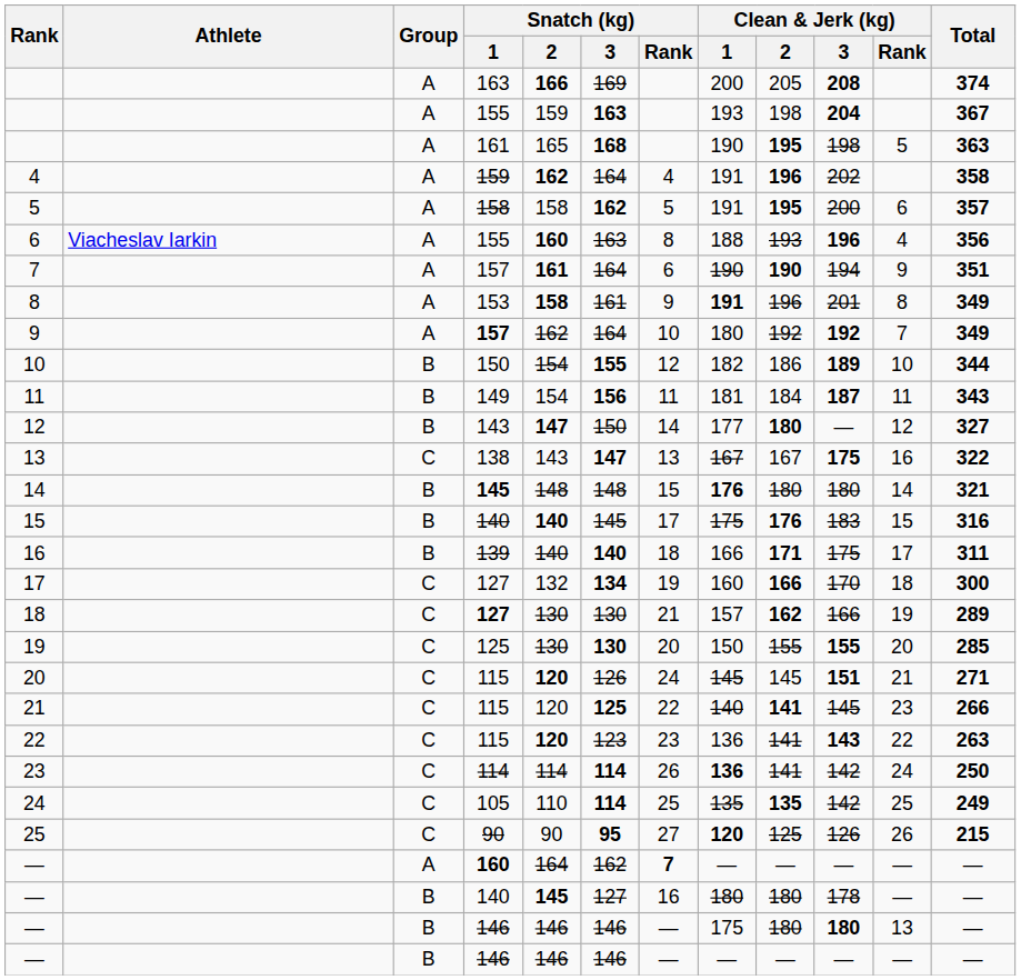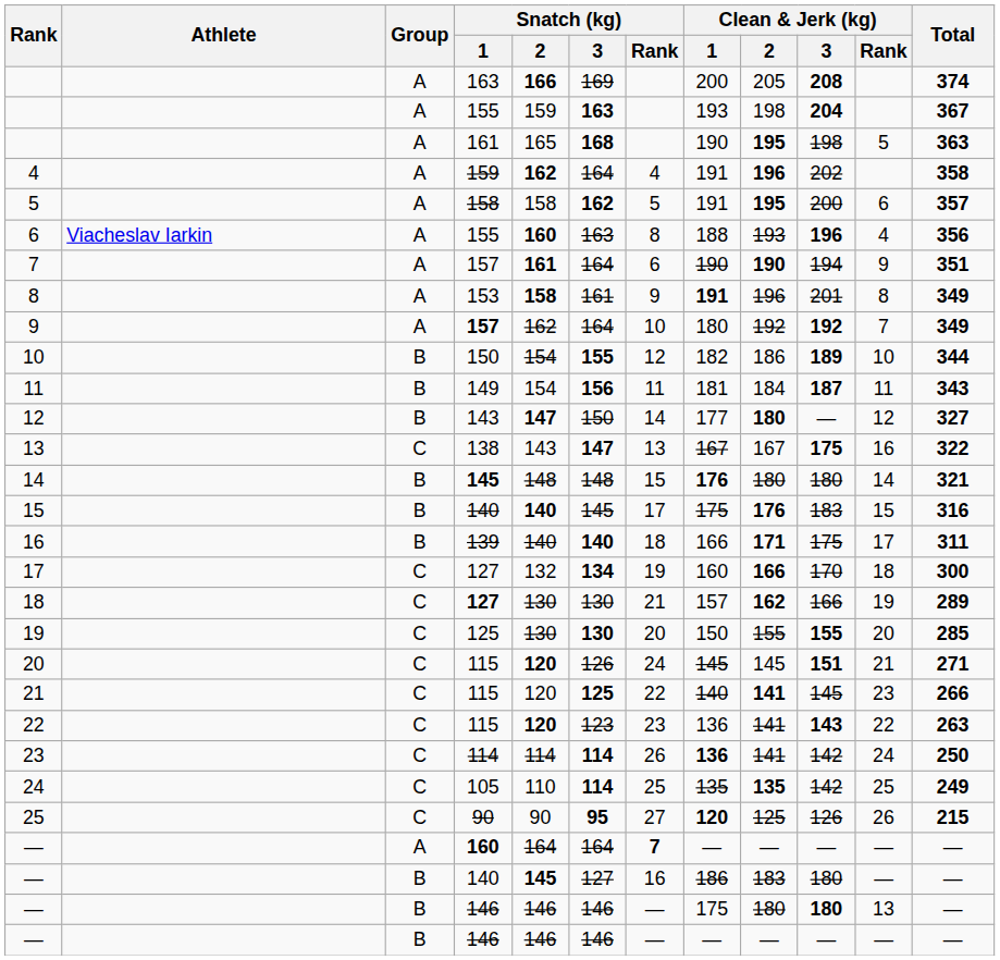 <table class = "wikitable" style="text-align:center;">
 <tr>
 <th rowspan=2 width=40>Rank</th>
 <th rowspan=2 width=260>Athlete</th>
 <th rowspan=2 width=50>Group</th>
 <th colspan=4>Snatch (kg)</th>
 <th colspan=4>Clean & Jerk (kg)</th>
 <th rowspan=2 width=60>Total</th>
 </tr>
 <tr>
 <th width=40>1</th>
 <th width=40>2</th>
 <th width=40>3</th>
 <th width=40>Rank</th>
 <th width=40>1</th>
 <th width=40>2</th>
 <th width=40>3</th>
 <th width=40>Rank</th>
 </tr>
 <tr>
 <td></td>
 <td align=left></td>
 <td>A</td>
 <td>163</td>
 <td><strong>166</strong></td>
 <td><s>169</s></td>
 <td></td>
 <td>200</td>
 <td>205</td>
 <td><strong>208</strong></td>
 <td></td>
 <td><strong>374</strong></td>
 </tr>
 <tr>
 <td></td>
 <td align=left></td>
 <td>A</td>
 <td>155</td>
 <td>159</td>
 <td><strong>163</strong></td>
 <td></td>
 <td>193</td>
 <td>198</td>
 <td><strong>204</strong></td>
 <td></td>
 <td><strong>367</strong></td>
 </tr>
 <tr>
 <td></td>
 <td align=left></td>
 <td>A</td>
 <td>161</td>
 <td>165</td>
 <td><strong>168</strong></td>
 <td></td>
 <td>190</td>
 <td><strong>195</strong></td>
 <td><s>198</s></td>
 <td>5</td>
 <td><strong>363</strong></td>
 </tr>
 <tr>
 <td>4</td>
 <td align=left></td>
 <td>A</td>
 <td><s>159</s></td>
 <td><strong>162</strong></td>
 <td><s>164</s></td>
 <td>4</td>
 <td>191</td>
 <td><strong>196</strong></td>
 <td><s>202</s></td>
 <td></td>
 <td><strong>358</strong></td>
 </tr>
 <tr>
 <td>5</td>
 <td align=left></td>
 <td>A</td>
 <td><s>158</s></td>
 <td>158</td>
 <td><strong>162</strong></td>
 <td>5</td>
 <td>191</td>
 <td><strong>195</strong></td>
 <td><s>200</s></td>
 <td>6</td>
 <td><strong>357</strong></td>
 </tr>
 <tr>
 <td>6</td>
 <td align=left> <a href='#'>Viacheslav Iarkin</a> </td>
 <td>A</td>
 <td>155</td>
 <td><strong>160</strong></td>
 <td><s>163</s></td>
 <td>8</td>
 <td>188</td>
 <td><s>193</s></td>
 <td><strong>196</strong></td>
 <td>4</td>
 <td><strong>356</strong></td>
 </tr>
 <tr>
 <td>7</td>
 <td align=left></td>
 <td>A</td>
 <td>157</td>
 <td><strong>161</strong></td>
 <td><s>164</s></td>
 <td>6</td>
 <td><s>190</s></td>
 <td><strong>190</strong></td>
 <td><s>194</s></td>
 <td>9</td>
 <td><strong>351</strong></td>
 </tr>
 <tr>
 <td>8</td>
 <td align=left></td>
 <td>A</td>
 <td>153</td>
 <td><strong>158</strong></td>
 <td><s>161</s></td>
 <td>9</td>
 <td><strong>191</strong></td>
 <td><s>196</s></td>
 <td><s>201</s></td>
 <td>8</td>
 <td><strong>349</strong></td>
 </tr>
 <tr>
 <td>9</td>
 <td align=left></td>
 <td>A</td>
 <td><strong>157</strong></td>
 <td><s>162</s></td>
 <td><s>164</s></td>
 <td>10</td>
 <td>180</td>
 <td><s>192</s></td>
 <td><strong>192</strong></td>
 <td>7</td>
 <td><strong>349</strong></td>
 </tr>
 <tr>
 <td>10</td>
 <td align=left></td>
 <td>B</td>
 <td>150</td>
 <td><s>154</s></td>
 <td><strong>155</strong></td>
 <td>12</td>
 <td>182</td>
 <td>186</td>
 <td><strong>189</strong></td>
 <td>10</td>
 <td><strong>344</strong></td>
 </tr>
 <tr>
 <td>11</td>
 <td align=left></td>
 <td>B</td>
 <td>149</td>
 <td>154</td>
 <td><strong>156</strong></td>
 <td>11</td>
 <td>181</td>
 <td>184</td>
 <td><strong>187</strong></td>
 <td>11</td>
 <td><strong>343</strong></td>
 </tr>
 <tr>
 <td>12</td>
 <td align=left></td>
 <td>B</td>
 <td>143</td>
 <td><strong>147</strong></td>
 <td><s>150</s></td>
 <td>14</td>
 <td>177</td>
 <td><strong>180</strong></td>
 <td>—</td>
 <td>12</td>
 <td><strong>327</strong></td>
 </tr>
 <tr>
 <td>13</td>
 <td align=left></td>
 <td>C</td>
 <td>138</td>
 <td>143</td>
 <td><strong>147</strong></td>
 <td>13</td>
 <td><s>167</s></td>
 <td>167</td>
 <td><strong>175</strong></td>
 <td>16</td>
 <td><strong>322</strong></td>
 </tr>
 <tr>
 <td>14</td>
 <td align=left></td>
 <td>B</td>
 <td><strong>145</strong></td>
 <td><s>148</s></td>
 <td><s>148</s></td>
 <td>15</td>
 <td><strong>176</strong></td>
 <td><s>180</s></td>
 <td><s>180</s></td>
 <td>14</td>
 <td><strong>321</strong></td>
 </tr>
 <tr>
 <td>15</td>
 <td align=left></td>
 <td>B</td>
 <td><s>140</s></td>
 <td><strong>140</strong></td>
 <td><s>145</s></td>
 <td>17</td>
 <td><s>175</s></td>
 <td><strong>176</strong></td>
 <td><s>183</s></td>
 <td>15</td>
 <td><strong>316</strong></td>
 </tr>
 <tr>
 <td>16</td>
 <td align=left></td>
 <td>B</td>
 <td><s>139</s></td>
 <td><s>140</s></td>
 <td><strong>140</strong></td>
 <td>18</td>
 <td>166</td>
 <td><strong>171</strong></td>
 <td><s>175</s></td>
 <td>17</td>
 <td><strong>311</strong></td>
 </tr>
 <tr>
 <td>17</td>
 <td align=left></td>
 <td>C</td>
 <td>127</td>
 <td>132</td>
 <td><strong>134</strong></td>
 <td>19</td>
 <td>160</td>
 <td><strong>166</strong></td>
 <td><s>170</s></td>
 <td>18</td>
 <td><strong>300</strong></td>
 </tr>
 <tr>
 <td>18</td>
 <td align=left></td>
 <td>C</td>
 <td><strong>127</strong></td>
 <td><s>130</s></td>
 <td><s>130</s></td>
 <td>21</td>
 <td>157</td>
 <td><strong>162</strong></td>
 <td><s>166</s></td>
 <td>19</td>
 <td><strong>289</strong></td>
 </tr>
 <tr>
 <td>19</td>
 <td align=left></td>
 <td>C</td>
 <td>125</td>
 <td><s>130</s></td>
 <td><strong>130</strong></td>
 <td>20</td>
 <td>150</td>
 <td><s>155</s></td>
 <td><strong>155</strong></td>
 <td>20</td>
 <td><strong>285</strong></td>
 </tr>
 <tr>
 <td>20</td>
 <td align=left></td>
 <td>C</td>
 <td>115</td>
 <td><strong>120</strong></td>
 <td><s>126</s></td>
 <td>24</td>
 <td><s>145</s></td>
 <td>145</td>
 <td><strong>151</strong></td>
 <td>21</td>
 <td><strong>271</strong></td>
 </tr>
 <tr>
 <td>21</td>
 <td align=left></td>
 <td>C</td>
 <td>115</td>
 <td>120</td>
 <td><strong>125</strong></td>
 <td>22</td>
 <td><s>140</s></td>
 <td><strong>141</strong></td>
 <td><s>145</s></td>
 <td>23</td>
 <td><strong>266</strong></td>
 </tr>
 <tr>
 <td>22</td>
 <td align=left></td>
 <td>C</td>
 <td>115</td>
 <td><strong>120</strong></td>
 <td><s>123</s></td>
 <td>23</td>
 <td>136</td>
 <td><s>141</s></td>
 <td><strong>143</strong></td>
 <td>22</td>
 <td><strong>263</strong></td>
 </tr>
 <tr>
 <td>23</td>
 <td align=left></td>
 <td>C</td>
 <td><s>114</s></td>
 <td><s>114</s></td>
 <td><strong>114</strong></td>
 <td>26</td>
 <td><strong>136</strong></td>
 <td><s>141</s></td>
 <td><s>142</s></td>
 <td>24</td>
 <td><strong>250</strong></td>
 </tr>
 <tr>
 <td>24</td>
 <td align=left></td>
 <td>C</td>
 <td>105</td>
 <td>110</td>
 <td><strong>114</strong></td>
 <td>25</td>
 <td><s>135</s></td>
 <td><strong>135</strong></td>
 <td><s>142</s></td>
 <td>25</td>
 <td><strong>249</strong></td>
 </tr>
 <tr>
 <td>25</td>
 <td align=left></td>
 <td>C</td>
 <td><s>90</s></td>
 <td>90</td>
 <td><strong>95</strong></td>
 <td>27</td>
 <td><strong>120</strong></td>
 <td><s>125</s></td>
 <td><s>126</s></td>
 <td>26</td>
 <td><strong>215</strong></td>
 </tr>
 <tr>
 <td>—</td>
 <td align=left></td>
 <td>A</td>
 <td><strong>160</strong></td>
 <td><s>164</s></td>
-<td><s>162</s></td>
+<td><s>164</s></td>
 <td><strong>7</strong></td>
 <td>—</td>
 <td>—</td>
 <td>—</td>
 <td>—</td>
 <td>—</td>
 </tr>
 <tr>
 <td>—</td>
 <td align=left></td>
 <td>B</td>
 <td>140</td>
 <td><strong>145</strong></td>
 <td><s>127</s></td>
 <td>16</td>
+<td><s>186</s></td>
+<td><s>183</s></td>
 <td><s>180</s></td>
-<td><s>180</s></td>
-<td><s>178</s></td>
 <td>—</td>
 <td>—</td>
 </tr>
 <tr>
 <td>—</td>
 <td align=left></td>
 <td>B</td>
 <td><s>146</s></td>
 <td><s>146</s></td>
 <td><s>146</s></td>
 <td>—</td>
 <td>175</td>
 <td><s>180</s></td>
 <td><strong>180</strong></td>
 <td>13</td>
 <td>—</td>
 </tr>
 <tr>
 <td>—</td>
 <td align=left></td>
 <td>B</td>
 <td><s>146</s></td>
 <td><s>146</s></td>
 <td><s>146</s></td>
 <td>—</td>
 <td>—</td>
 <td>—</td>
 <td>—</td>
 <td>—</td>
 <td>—</td>
 </tr>
 </table>
